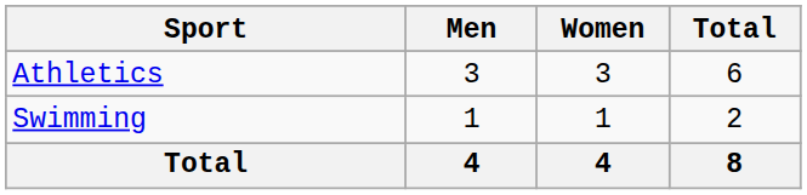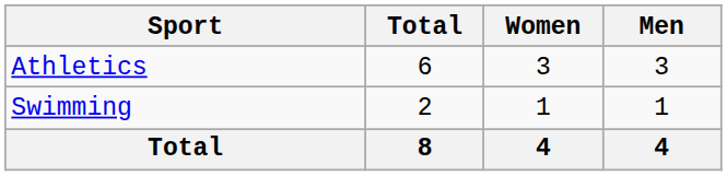 <table class="wikitable sortable" style="text-align:center;">
 <tr>
 <th width=180>Sport</th>
+<th width=55>Total</th>
+<th width=55>Women</th>
 <th width=55>Men</th>
-<th width=55>Women</th>
-<th width=55>Total</th>
 </tr>
 <tr>
 <td align=left><a href='#'>Athletics</a></td>
+<td>6</td>
 <td>3</td>
 <td>3</td>
-<td>6</td>
 </tr>
 <tr>
 <td align=left><a href='#'>Swimming</a></td>
+<td>2</td>
 <td>1</td>
 <td>1</td>
-<td>2</td>
 </tr>
 <tr>
 <th>Total</th>
+<th>8</th>
 <th>4</th>
 <th>4</th>
-<th>8</th>
 </tr>
 </table>
